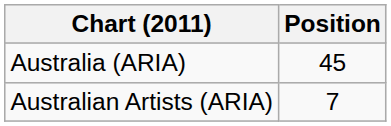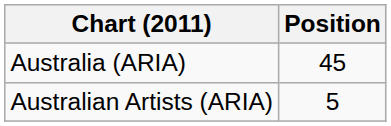 <table class="wikitable sortable">
 <tr>
 <th scope="col">Chart (2011)</th>
 <th scope="col">Position</th>
 </tr>
 <tr>
 <td>Australia (ARIA)</td>
 <td style="text-align:center;">45</td>
 </tr>
 <tr>
 <td>Australian Artists (ARIA)</td>
-<td style="text-align:center;">7</td>
+<td style="text-align:center;">5</td>
 </tr>
 </table>
